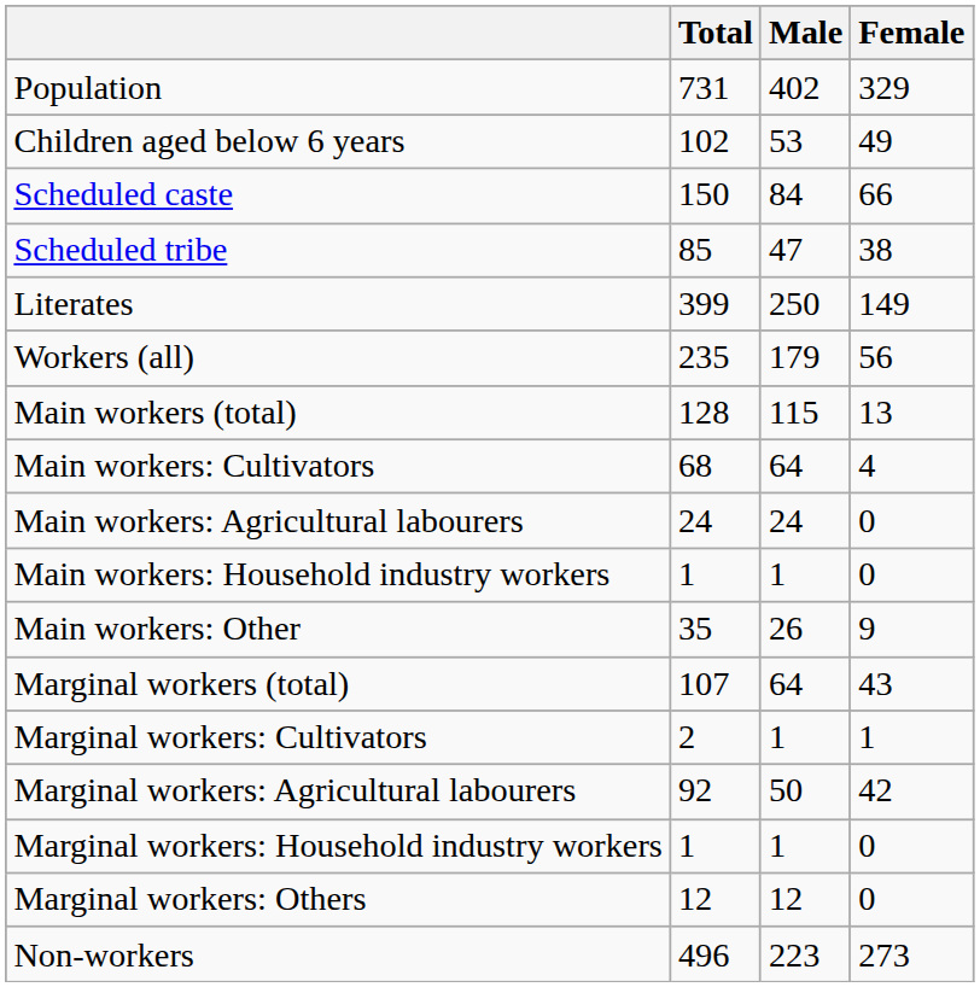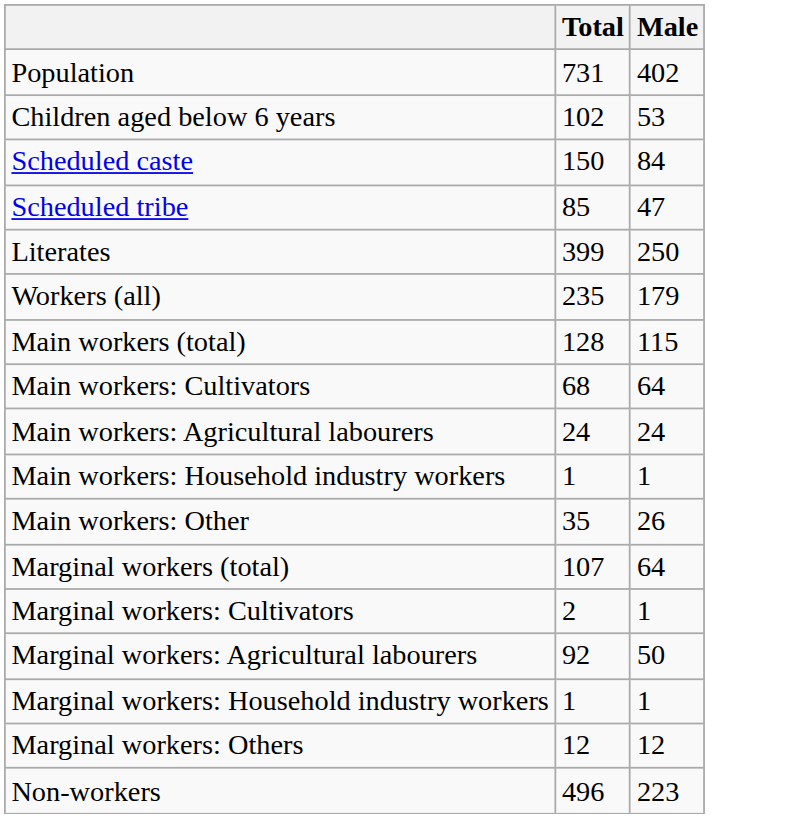 <table class="wikitable sortable">
 <tr>
 <th></th>
 <th>Total</th>
 <th>Male</th>
-<th>Female</th>
 </tr>
 <tr>
 <td>Population</td>
 <td>731</td>
 <td>402</td>
-<td>329</td>
 </tr>
 <tr>
 <td>Children aged below 6 years</td>
 <td>102</td>
 <td>53</td>
-<td>49</td>
 </tr>
 <tr>
 <td><a href='#'>Scheduled caste</a></td>
 <td>150</td>
 <td>84</td>
-<td>66</td>
 </tr>
 <tr>
 <td><a href='#'>Scheduled tribe</a></td>
 <td>85</td>
 <td>47</td>
-<td>38</td>
 </tr>
 <tr>
 <td>Literates</td>
 <td>399</td>
 <td>250</td>
-<td>149</td>
 </tr>
 <tr>
 <td>Workers (all)</td>
 <td>235</td>
 <td>179</td>
-<td>56</td>
 </tr>
 <tr>
 <td>Main workers (total)</td>
 <td>128</td>
 <td>115</td>
-<td>13</td>
 </tr>
 <tr>
 <td>Main workers: Cultivators</td>
 <td>68</td>
 <td>64</td>
-<td>4</td>
 </tr>
 <tr>
 <td>Main workers: Agricultural labourers</td>
 <td>24</td>
 <td>24</td>
-<td>0</td>
 </tr>
 <tr>
 <td>Main workers: Household industry workers</td>
 <td>1</td>
 <td>1</td>
-<td>0</td>
 </tr>
 <tr>
 <td>Main workers: Other</td>
 <td>35</td>
 <td>26</td>
-<td>9</td>
 </tr>
 <tr>
 <td>Marginal workers (total)</td>
 <td>107</td>
 <td>64</td>
-<td>43</td>
 </tr>
 <tr>
 <td>Marginal workers: Cultivators</td>
 <td>2</td>
-<td>1</td>
 <td>1</td>
 </tr>
 <tr>
 <td>Marginal workers: Agricultural labourers</td>
 <td>92</td>
 <td>50</td>
-<td>42</td>
 </tr>
 <tr>
 <td>Marginal workers: Household industry workers</td>
 <td>1</td>
 <td>1</td>
-<td>0</td>
 </tr>
 <tr>
 <td>Marginal workers: Others</td>
 <td>12</td>
 <td>12</td>
-<td>0</td>
 </tr>
 <tr>
 <td>Non-workers</td>
 <td>496</td>
 <td>223</td>
-<td>273</td>
 </tr>
 </table>
